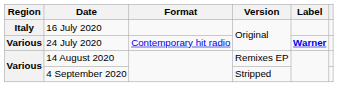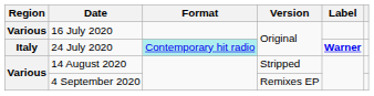 <table class="wikitable plainrowheaders">
 <tr>
 <th scope="col">Region</th>
 <th scope="col">Date</th>
 <th scope="col">Format</th>
 <th scope="col">Version</th>
 <th scope="col">Label</th>
 <th scope="col"></th>
 </tr>
 <tr>
-<th scope="row">Italy</th>
+<th scope="row">Various</th>
 <td>16 July 2020</td>
 <td></td>
 <td rowspan="2">Original</td>
 <td></td>
 <td></td>
 </tr>
 <tr>
-<th scope="row">Various</th>
+<th scope="row">Italy</th>
 <td>24 July 2020</td>
-<td><a href='#'>Contemporary hit radio</a></td>
+<td style="background: paleturquoise;"><a href='#'>Contemporary hit radio</a></td>
 <td><strong><a href='#'>Warner</a></strong></td>
 <td></td>
 </tr>
 <tr>
 <th scope="row" rowspan="2">Various</th>
 <td>14 August 2020</td>
 <td rowspan="2"></td>
-<td>Remixes EP</td>
+<td>Stripped</td>
 <td rowspan="2"></td>
 <td></td>
 </tr>
 <tr>
 <td>4 September 2020</td>
-<td>Stripped</td>
+<td>Remixes EP</td>
 <td></td>
 </tr>
 </table>
